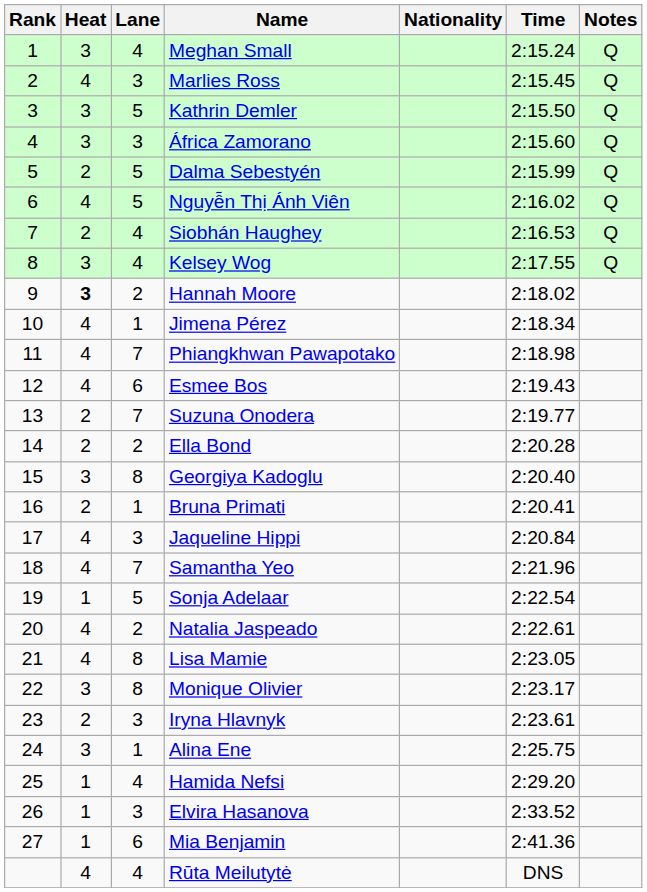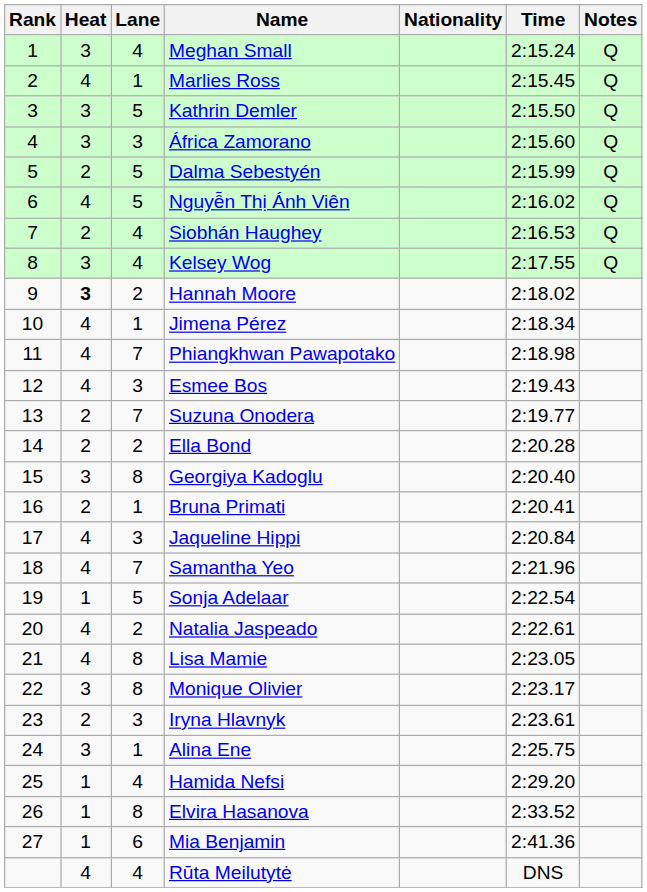 <table class="wikitable sortable" style="text-align:center">
 <tr>
 <th>Rank</th>
 <th>Heat</th>
 <th>Lane</th>
 <th>Name</th>
 <th>Nationality</th>
 <th>Time</th>
 <th>Notes</th>
 </tr>
 <tr bgcolor=ccffcc>
 <td>1</td>
 <td>3</td>
 <td>4</td>
 <td align=left><a href='#'>Meghan Small</a></td>
 <td align=left></td>
 <td>2:15.24</td>
 <td>Q</td>
 </tr>
 <tr bgcolor=ccffcc>
 <td>2</td>
 <td>4</td>
-<td>3</td>
+<td>1</td>
 <td align=left><a href='#'>Marlies Ross</a></td>
 <td align=left></td>
 <td>2:15.45</td>
 <td>Q</td>
 </tr>
 <tr bgcolor=ccffcc>
 <td>3</td>
 <td>3</td>
 <td>5</td>
 <td align=left><a href='#'>Kathrin Demler</a></td>
 <td align=left></td>
 <td>2:15.50</td>
 <td>Q</td>
 </tr>
 <tr bgcolor=ccffcc>
 <td>4</td>
 <td>3</td>
 <td>3</td>
 <td align=left><a href='#'>África Zamorano</a></td>
 <td align=left></td>
 <td>2:15.60</td>
 <td>Q</td>
 </tr>
 <tr bgcolor=ccffcc>
 <td>5</td>
 <td>2</td>
 <td>5</td>
 <td align=left><a href='#'>Dalma Sebestyén</a></td>
 <td align=left></td>
 <td>2:15.99</td>
 <td>Q</td>
 </tr>
 <tr bgcolor=ccffcc>
 <td>6</td>
 <td>4</td>
 <td>5</td>
 <td align=left><a href='#'>Nguyễn Thị Ánh Viên</a></td>
 <td align=left></td>
 <td>2:16.02</td>
 <td>Q</td>
 </tr>
 <tr bgcolor=ccffcc>
 <td>7</td>
 <td>2</td>
 <td>4</td>
 <td align=left><a href='#'>Siobhán Haughey</a></td>
 <td align=left></td>
 <td>2:16.53</td>
 <td>Q</td>
 </tr>
 <tr bgcolor=ccffcc>
 <td>8</td>
 <td>3</td>
 <td>4</td>
 <td align=left><a href='#'>Kelsey Wog</a></td>
 <td align=left></td>
 <td>2:17.55</td>
 <td>Q</td>
 </tr>
 <tr>
 <td>9</td>
 <td><strong>3</strong></td>
 <td>2</td>
 <td align=left><a href='#'>Hannah Moore</a></td>
 <td align=left></td>
 <td>2:18.02</td>
 <td></td>
 </tr>
 <tr>
 <td>10</td>
 <td>4</td>
 <td>1</td>
 <td align=left><a href='#'>Jimena Pérez</a></td>
 <td align=left></td>
 <td>2:18.34</td>
 <td></td>
 </tr>
 <tr>
 <td>11</td>
 <td>4</td>
 <td>7</td>
 <td align=left><a href='#'>Phiangkhwan Pawapotako</a></td>
 <td align=left></td>
 <td>2:18.98</td>
 <td></td>
 </tr>
 <tr>
 <td>12</td>
 <td>4</td>
-<td>6</td>
+<td>3</td>
 <td align=left><a href='#'>Esmee Bos</a></td>
 <td align=left></td>
 <td>2:19.43</td>
 <td></td>
 </tr>
 <tr>
 <td>13</td>
 <td>2</td>
 <td>7</td>
 <td align=left><a href='#'>Suzuna Onodera</a></td>
 <td align=left></td>
 <td>2:19.77</td>
 <td></td>
 </tr>
 <tr>
 <td>14</td>
 <td>2</td>
 <td>2</td>
 <td align=left><a href='#'>Ella Bond</a></td>
 <td align=left></td>
 <td>2:20.28</td>
 <td></td>
 </tr>
 <tr>
 <td>15</td>
 <td>3</td>
 <td>8</td>
 <td align=left><a href='#'>Georgiya Kadoglu</a></td>
 <td align=left></td>
 <td>2:20.40</td>
 <td></td>
 </tr>
 <tr>
 <td>16</td>
 <td>2</td>
 <td>1</td>
 <td align=left><a href='#'>Bruna Primati</a></td>
 <td align=left></td>
 <td>2:20.41</td>
 <td></td>
 </tr>
 <tr>
 <td>17</td>
 <td>4</td>
 <td>3</td>
 <td align=left><a href='#'>Jaqueline Hippi</a></td>
 <td align=left></td>
 <td>2:20.84</td>
 <td></td>
 </tr>
 <tr>
 <td>18</td>
 <td>4</td>
 <td>7</td>
 <td align=left><a href='#'>Samantha Yeo</a></td>
 <td align=left></td>
 <td>2:21.96</td>
 <td></td>
 </tr>
 <tr>
 <td>19</td>
 <td>1</td>
 <td>5</td>
 <td align=left><a href='#'>Sonja Adelaar</a></td>
 <td align=left></td>
 <td>2:22.54</td>
 <td></td>
 </tr>
 <tr>
 <td>20</td>
 <td>4</td>
 <td>2</td>
 <td align=left><a href='#'>Natalia Jaspeado</a></td>
 <td align=left></td>
 <td>2:22.61</td>
 <td></td>
 </tr>
 <tr>
 <td>21</td>
 <td>4</td>
 <td>8</td>
 <td align=left><a href='#'>Lisa Mamie</a></td>
 <td align=left></td>
 <td>2:23.05</td>
 <td></td>
 </tr>
 <tr>
 <td>22</td>
 <td>3</td>
 <td>8</td>
 <td align=left><a href='#'>Monique Olivier</a></td>
 <td align=left></td>
 <td>2:23.17</td>
 <td></td>
 </tr>
 <tr>
 <td>23</td>
 <td>2</td>
 <td>3</td>
 <td align=left><a href='#'>Iryna Hlavnyk</a></td>
 <td align=left></td>
 <td>2:23.61</td>
 <td></td>
 </tr>
 <tr>
 <td>24</td>
 <td>3</td>
 <td>1</td>
 <td align=left><a href='#'>Alina Ene</a></td>
 <td align=left></td>
 <td>2:25.75</td>
 <td></td>
 </tr>
 <tr>
 <td>25</td>
 <td>1</td>
 <td>4</td>
 <td align=left><a href='#'>Hamida Nefsi</a></td>
 <td align=left></td>
 <td>2:29.20</td>
 <td></td>
 </tr>
 <tr>
 <td>26</td>
 <td>1</td>
-<td>3</td>
+<td>8</td>
 <td align=left><a href='#'>Elvira Hasanova</a></td>
 <td align=left></td>
 <td>2:33.52</td>
 <td></td>
 </tr>
 <tr>
 <td>27</td>
 <td>1</td>
 <td>6</td>
 <td align=left><a href='#'>Mia Benjamin</a></td>
 <td align=left></td>
 <td>2:41.36</td>
 <td></td>
 </tr>
 <tr>
 <td></td>
 <td>4</td>
 <td>4</td>
 <td align=left><a href='#'>Rūta Meilutytė</a></td>
 <td align=left></td>
 <td>DNS</td>
 <td></td>
 </tr>
 </table>
